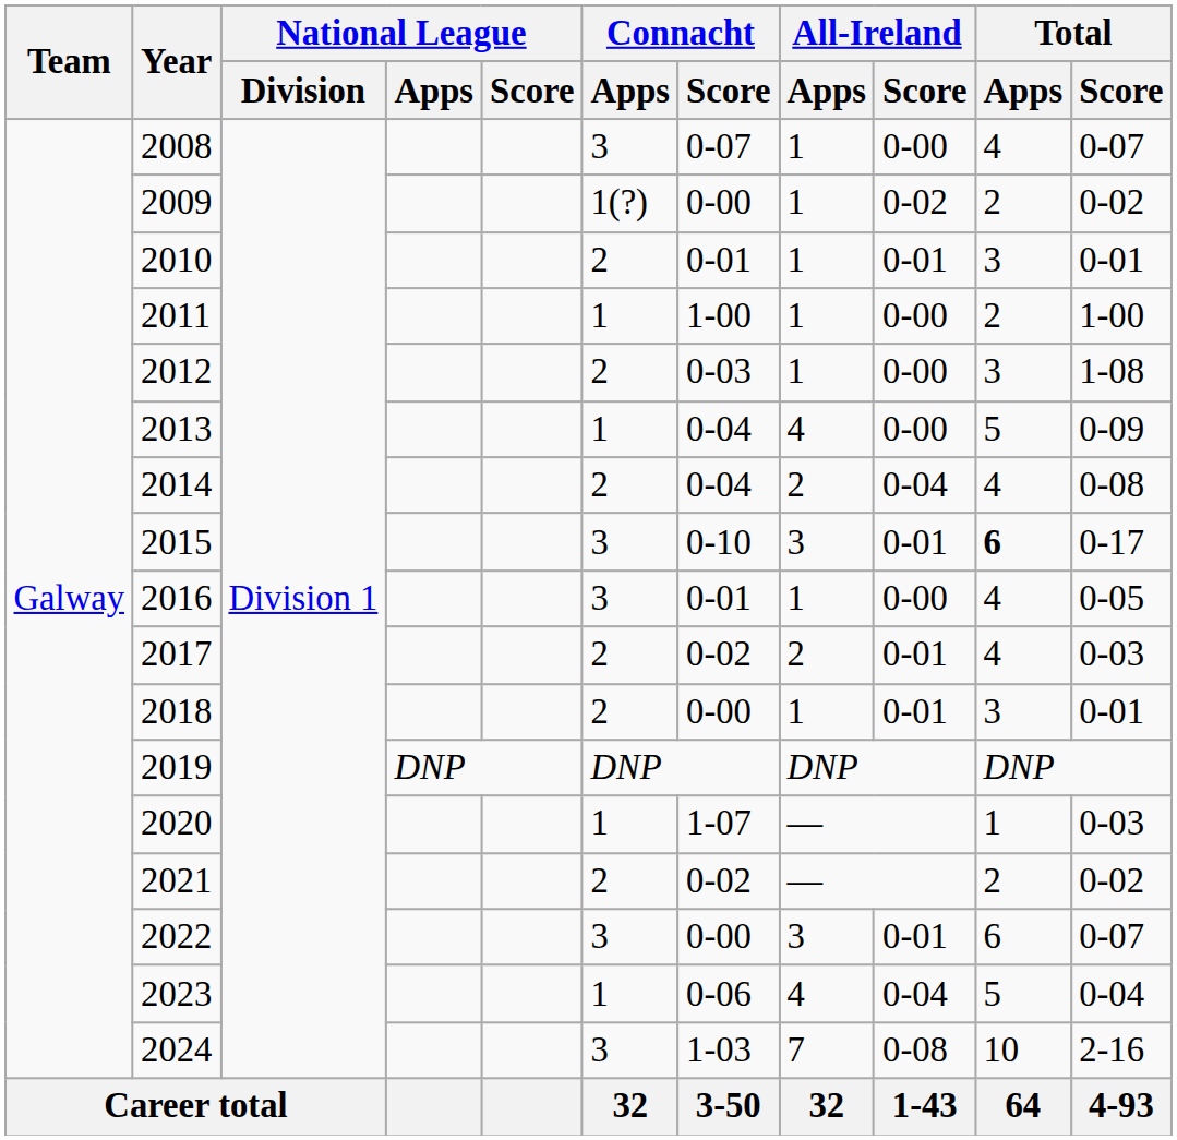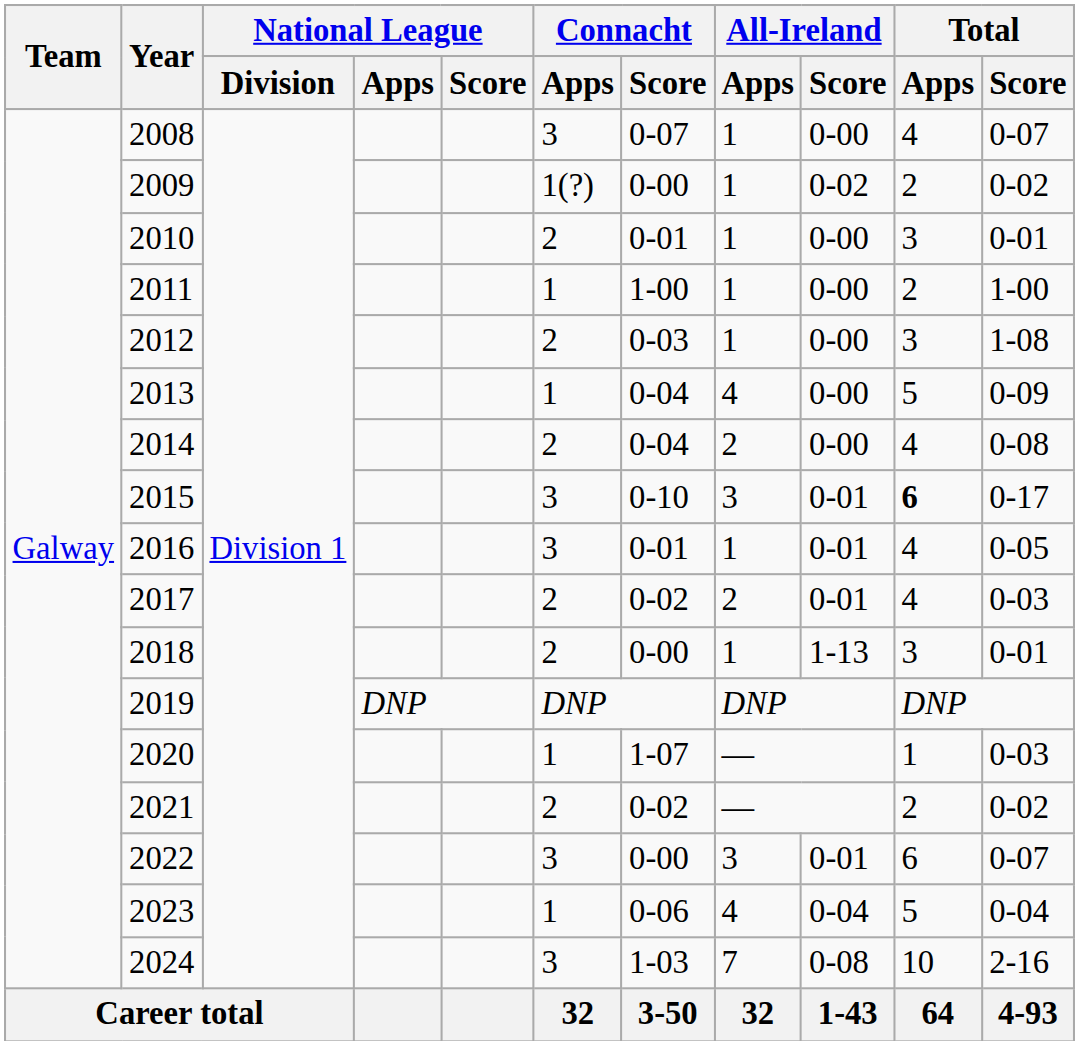 <table class="wikitable">
 <tr>
 <th rowspan="2">Team</th>
 <th rowspan="2">Year</th>
 <th colspan="3"><a href='#'>National League</a></th>
 <th colspan="2"><a href='#'>Connacht</a></th>
 <th colspan="2"><a href='#'>All-Ireland</a></th>
 <th colspan="2">Total</th>
 </tr>
 <tr>
 <th>Division</th>
 <th>Apps</th>
 <th>Score</th>
 <th>Apps</th>
 <th>Score</th>
 <th>Apps</th>
 <th>Score</th>
 <th>Apps</th>
 <th>Score</th>
 </tr>
 <tr>
 <td rowspan="17"><a href='#'>Galway</a></td>
 <td>2008</td>
 <td rowspan="17"><a href='#'>Division 1</a></td>
 <td></td>
 <td></td>
 <td>3</td>
 <td>0-07</td>
 <td>1</td>
 <td>0-00</td>
 <td>4</td>
 <td>0-07</td>
 </tr>
 <tr>
 <td>2009</td>
 <td></td>
 <td></td>
 <td>1(?)</td>
 <td>0-00</td>
 <td>1</td>
 <td>0-02</td>
 <td>2</td>
 <td>0-02</td>
 </tr>
 <tr>
 <td>2010</td>
 <td></td>
 <td></td>
 <td>2</td>
 <td>0-01</td>
 <td>1</td>
-<td>0-01</td>
+<td>0-00</td>
 <td>3</td>
 <td>0-01</td>
 </tr>
 <tr>
 <td>2011</td>
 <td></td>
 <td></td>
 <td>1</td>
 <td>1-00</td>
 <td>1</td>
 <td>0-00</td>
 <td>2</td>
 <td>1-00</td>
 </tr>
 <tr>
 <td>2012</td>
 <td></td>
 <td></td>
 <td>2</td>
 <td>0-03</td>
 <td>1</td>
 <td>0-00</td>
 <td>3</td>
 <td>1-08</td>
 </tr>
 <tr>
 <td>2013</td>
 <td></td>
 <td></td>
 <td>1</td>
 <td>0-04</td>
 <td>4</td>
 <td>0-00</td>
 <td>5</td>
 <td>0-09</td>
 </tr>
 <tr>
 <td>2014</td>
 <td></td>
 <td></td>
 <td>2</td>
 <td>0-04</td>
 <td>2</td>
-<td>0-04</td>
+<td>0-00</td>
 <td>4</td>
 <td>0-08</td>
 </tr>
 <tr>
 <td>2015</td>
 <td></td>
 <td></td>
 <td>3</td>
 <td>0-10</td>
 <td>3</td>
 <td>0-01</td>
 <td><strong>6</strong></td>
 <td>0-17</td>
 </tr>
 <tr>
 <td>2016</td>
 <td></td>
 <td></td>
 <td>3</td>
 <td>0-01</td>
 <td>1</td>
-<td>0-00</td>
+<td>0-01</td>
 <td>4</td>
 <td>0-05</td>
 </tr>
 <tr>
 <td>2017</td>
 <td></td>
 <td></td>
 <td>2</td>
 <td>0-02</td>
 <td>2</td>
 <td>0-01</td>
 <td>4</td>
 <td>0-03</td>
 </tr>
 <tr>
 <td>2018</td>
 <td></td>
 <td></td>
 <td>2</td>
 <td>0-00</td>
 <td>1</td>
-<td>0-01</td>
+<td>1-13</td>
 <td>3</td>
 <td>0-01</td>
 </tr>
 <tr>
 <td>2019</td>
 <td colspan="2"><em>DNP</em></td>
 <td colspan="2"><em>DNP</em></td>
 <td colspan="2"><em>DNP</em></td>
 <td colspan="2"><em>DNP</em></td>
 </tr>
 <tr>
 <td>2020</td>
 <td></td>
 <td></td>
 <td>1</td>
 <td>1-07</td>
 <td colspan="2">—</td>
 <td>1</td>
 <td>0-03</td>
 </tr>
 <tr>
 <td>2021</td>
 <td></td>
 <td></td>
 <td>2</td>
 <td>0-02</td>
 <td colspan="2">—</td>
 <td>2</td>
 <td>0-02</td>
 </tr>
 <tr>
 <td>2022</td>
 <td></td>
 <td></td>
 <td>3</td>
 <td>0-00</td>
 <td>3</td>
 <td>0-01</td>
 <td>6</td>
 <td>0-07</td>
 </tr>
 <tr>
 <td>2023</td>
 <td></td>
 <td></td>
 <td>1</td>
 <td>0-06</td>
 <td>4</td>
 <td>0-04</td>
 <td>5</td>
 <td>0-04</td>
 </tr>
 <tr>
 <td>2024</td>
 <td></td>
 <td></td>
 <td>3</td>
 <td>1-03</td>
 <td>7</td>
 <td>0-08</td>
 <td>10</td>
 <td>2-16</td>
 </tr>
 <tr>
 <th colspan="3">Career total</th>
 <th></th>
 <th></th>
 <th>32</th>
 <th>3-50</th>
 <th>32</th>
 <th>1-43</th>
 <th>64</th>
 <th>4-93</th>
 </tr>
 </table>
